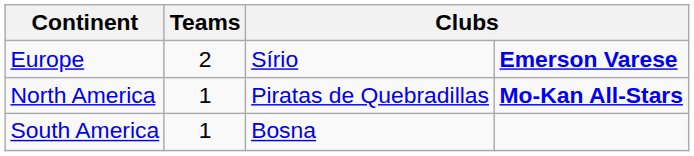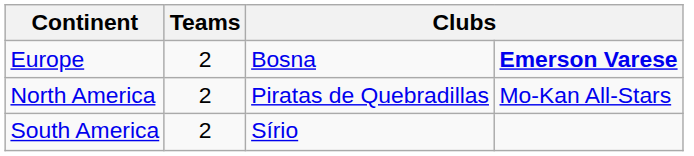 <table class="wikitable" style="margin-left:0.5em;">
 <tr>
 <th>Continent</th>
 <th>Teams</th>
 <th colspan=5>Clubs</th>
 </tr>
 <tr>
 <td><a href='#'>Europe</a></td>
 <td align=center>2</td>
-<td> <a href='#'>Sírio</a></td>
+<td> <a href='#'>Bosna</a></td>
 <td><strong> <a href='#'>Emerson Varese</a></strong></td>
 </tr>
 <tr>
 <td><a href='#'>North America</a></td>
-<td align=center>1</td>
+<td align=center>2</td>
 <td> <a href='#'>Piratas de Quebradillas</a></td>
-<td><strong> <a href='#'>Mo-Kan All-Stars</a></strong></td>
+<td> <a href='#'>Mo-Kan All-Stars</a></td>
 </tr>
 <tr>
 <td><a href='#'>South America</a></td>
-<td align=center>1</td>
-<td> <a href='#'>Bosna</a></td>
+<td align=center>2</td>
+<td> <a href='#'>Sírio</a></td>
 </tr>
 </table>
